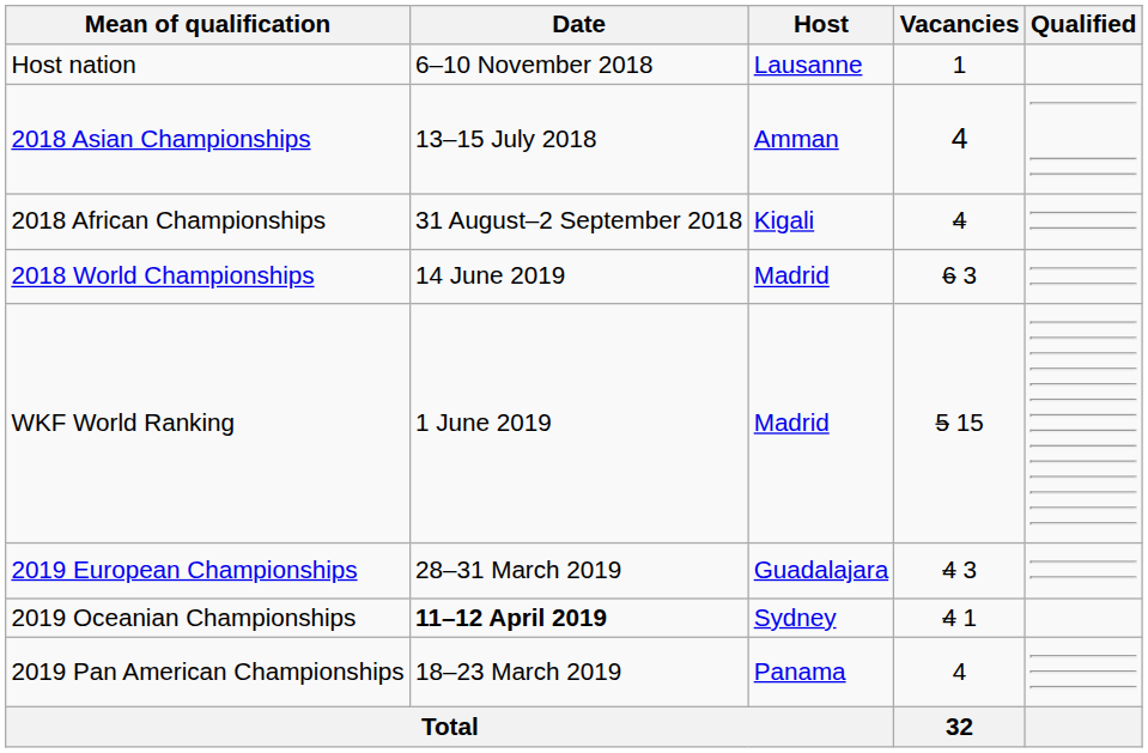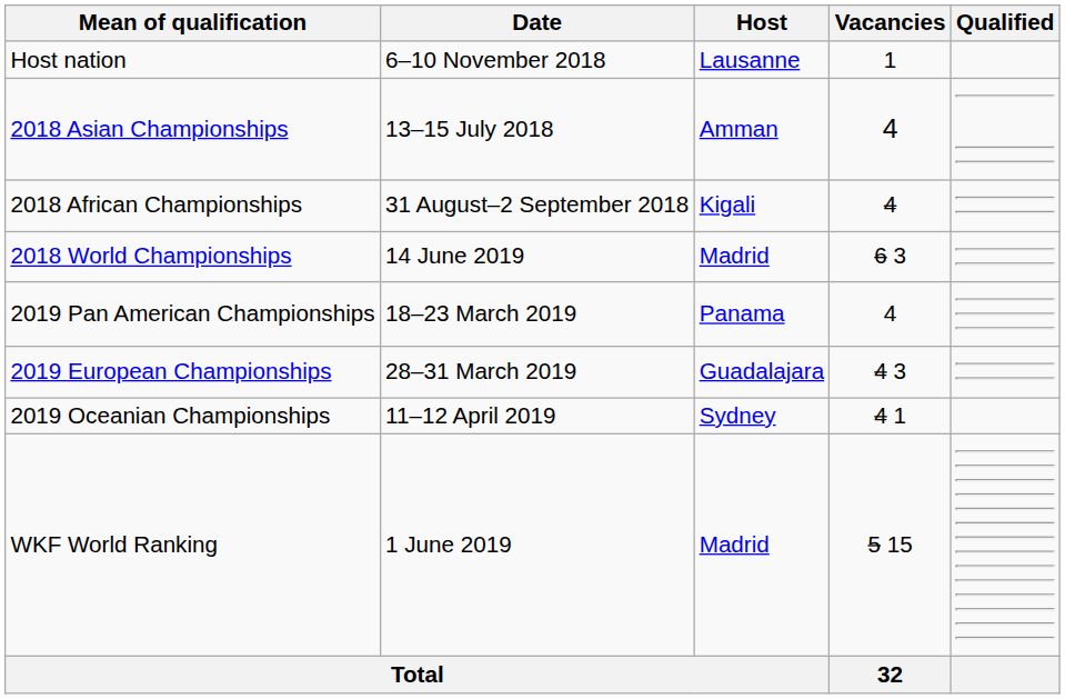 <table class="wikitable">
 <tr>
 <th>Mean of qualification</th>
 <th>Date</th>
 <th>Host</th>
 <th>Vacancies</th>
 <th>Qualified</th>
 </tr>
 <tr>
 <td>Host nation</td>
 <td>6–10 November 2018</td>
 <td> <a href='#'>Lausanne</a></td>
 <td style="text-align:center;">1</td>
 <td></td>
 </tr>
 <tr>
 <td><a href='#'>2018 Asian Championships</a></td>
 <td>13–15 July 2018</td>
 <td> <a href='#'>Amman</a></td>
 <td style="text-align:center;"><big>4</big></td>
 <td><hr><br><hr><hr></td>
 </tr>
 <tr>
 <td>2018 African Championships</td>
 <td>31 August–2 September 2018</td>
 <td> <a href='#'>Kigali</a></td>
 <td style="text-align:center;"><s>4</s></td>
 <td><hr><hr></td>
 </tr>
 <tr>
 <td><a href='#'>2018 World Championships</a></td>
 <td>14 June 2019</td>
 <td> <a href='#'>Madrid</a></td>
 <td style="text-align:center;"><s>6</s> 3</td>
 <td><hr><hr></td>
 </tr>
 <tr>
-<td>WKF World Ranking</td>
-<td>1 June 2019</td>
-<td> <a href='#'>Madrid</a></td>
-<td style="text-align:center;"><s>5</s> 15</td>
-<td><hr><hr><hr><hr><hr><hr><hr><hr><hr><hr><hr><hr><hr><hr></td>
+<td>2019 Pan American Championships</td>
+<td>18–23 March 2019</td>
+<td> <a href='#'>Panama</a></td>
+<td style="text-align:center;">4</td>
+<td><hr><hr><hr></td>
 </tr>
 <tr>
 <td><a href='#'>2019 European Championships</a></td>
 <td>28–31 March 2019</td>
 <td> <a href='#'>Guadalajara</a></td>
 <td style="text-align:center;"><s>4</s> 3</td>
 <td><hr><hr></td>
 </tr>
 <tr>
 <td>2019 Oceanian Championships</td>
-<td><strong>11–12 April 2019</strong></td>
+<td>11–12 April 2019</td>
 <td> <a href='#'>Sydney</a></td>
 <td style="text-align:center;"><s>4</s> 1</td>
 <td></td>
 </tr>
 <tr>
-<td>2019 Pan American Championships</td>
-<td>18–23 March 2019</td>
-<td> <a href='#'>Panama</a></td>
-<td style="text-align:center;">4</td>
-<td><hr><hr><hr></td>
+<td>WKF World Ranking</td>
+<td>1 June 2019</td>
+<td> <a href='#'>Madrid</a></td>
+<td style="text-align:center;"><s>5</s> 15</td>
+<td><hr><hr><hr><hr><hr><hr><hr><hr><hr><hr><hr><hr><hr><hr></td>
 </tr>
 <tr>
 <th colspan="3">Total</th>
 <th>32</th>
 <th></th>
 </tr>
 </table>
